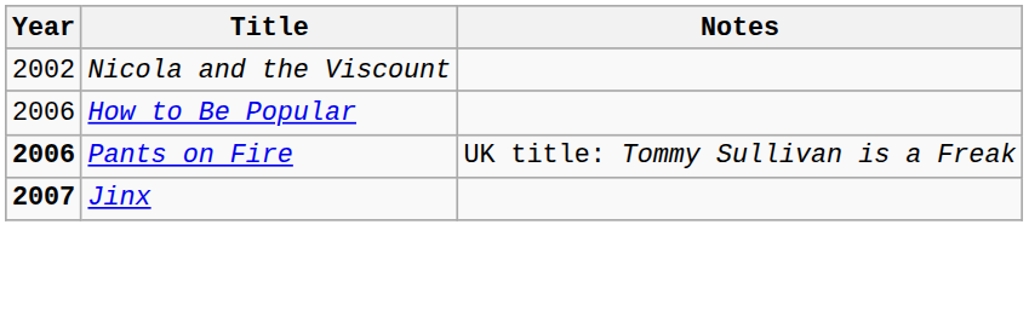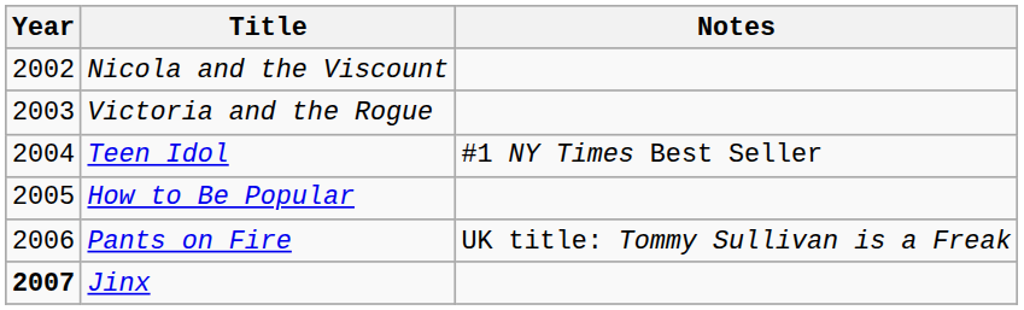 <table class="wikitable sortable">
 <tr>
 <th>Year</th>
 <th>Title</th>
 <th>Notes</th>
 </tr>
 <tr>
 <td>2002</td>
 <td><em>Nicola and the Viscount</em></td>
 <td></td>
 </tr>
 <tr>
-<td>2006</td>
+<td>2003</td>
+<td><em>Victoria and the Rogue</em></td>
+<td></td>
+</tr>
+<tr>
+<td>2004</td>
+<td><a href='#'><em>Teen Idol</em></a></td>
+<td>#1 <em>NY Times</em> Best Seller</td>
+</tr>
+<tr>
+<td>2005</td>
 <td><a href='#'><em>How to Be Popular</em></a></td>
 <td></td>
 </tr>
 <tr>
-<td><strong>2006</strong></td>
+<td>2006</td>
 <td><a href='#'><em>Pants on Fire</em></a></td>
 <td>UK title: <em>Tommy Sullivan is a Freak</em></td>
 </tr>
 <tr>
 <td><strong>2007</strong></td>
 <td><a href='#'><em>Jinx</em></a></td>
 <td></td>
 </tr>
 </table>
